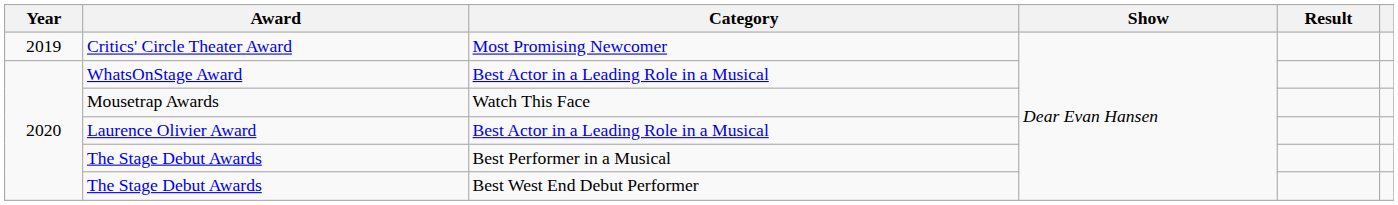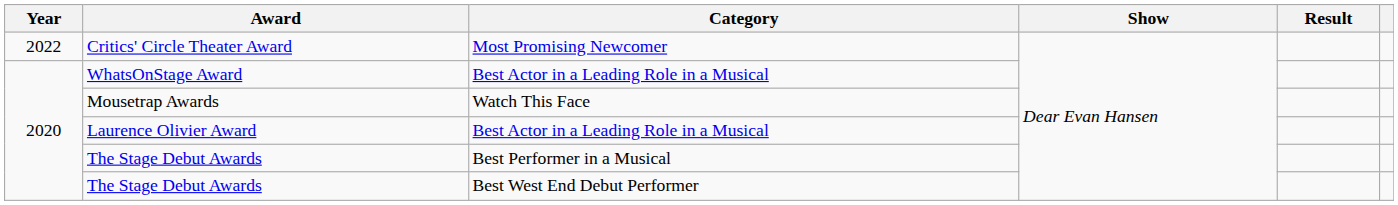 <table class="wikitable" style="width: 100%;">
 <tr>
 <th>Year</th>
 <th>Award</th>
 <th>Category</th>
 <th>Show</th>
 <th>Result</th>
 <th></th>
 </tr>
 <tr>
-<td style="text-align: center;">2019</td>
+<td style="text-align: center;">2022</td>
 <td><a href='#'>Critics' Circle Theater Award</a></td>
 <td><a href='#'>Most Promising Newcomer</a></td>
 <td rowspan="6"><em>Dear Evan Hansen</em></td>
 <td></td>
 <td align="center"></td>
 </tr>
 <tr>
 <td rowspan="5" style="text-align: center;">2020</td>
 <td><a href='#'>WhatsOnStage Award</a></td>
 <td><a href='#'>Best Actor in a Leading Role in a Musical</a></td>
 <td></td>
 <td align="center"></td>
 </tr>
 <tr>
 <td>Mousetrap Awards</td>
 <td>Watch This Face</td>
 <td></td>
 <td align="center"></td>
 </tr>
 <tr>
 <td><a href='#'>Laurence Olivier Award</a></td>
 <td><a href='#'>Best Actor in a Leading Role in a Musical</a></td>
 <td></td>
 <td align="center"></td>
 </tr>
 <tr>
 <td><a href='#'>The Stage Debut Awards</a></td>
 <td>Best Performer in a Musical</td>
 <td></td>
 <td align="center"></td>
 </tr>
 <tr>
 <td><a href='#'>The Stage Debut Awards</a></td>
 <td>Best West End Debut Performer</td>
 <td></td>
 <td align="center"></td>
 </tr>
 </table>
